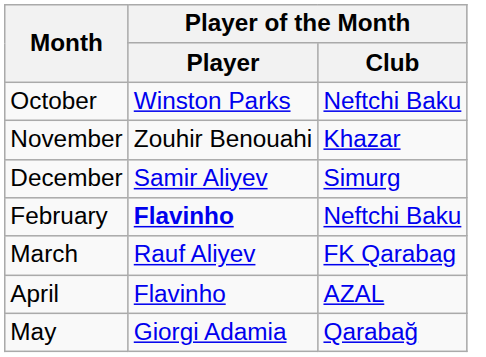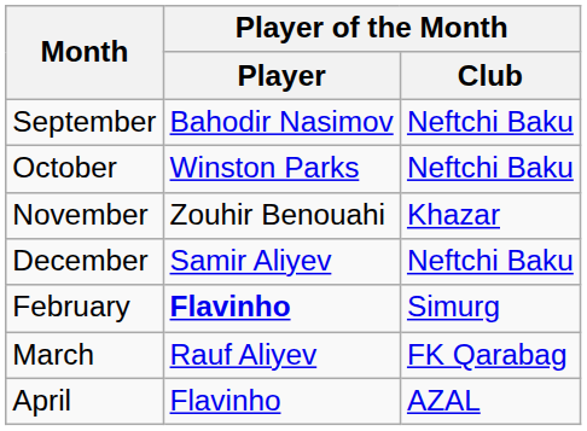 <table class="wikitable">
 <tr>
 <th rowspan=2>Month</th>
 <th colspan=2>Player of the Month</th>
 </tr>
 <tr>
 <th>Player</th>
 <th>Club</th>
+</tr>
+<tr>
+<td>September</td>
+<td> <a href='#'>Bahodir Nasimov</a></td>
+<td><a href='#'>Neftchi Baku</a></td>
 </tr>
 <tr>
 <td>October</td>
 <td> <a href='#'>Winston Parks</a></td>
 <td><a href='#'>Neftchi Baku</a></td>
 </tr>
 <tr>
 <td>November</td>
 <td> Zouhir Benouahi</td>
 <td><a href='#'>Khazar</a></td>
 </tr>
 <tr>
 <td>December</td>
 <td> <a href='#'>Samir Aliyev</a></td>
-<td><a href='#'>Simurg</a></td>
+<td><a href='#'>Neftchi Baku</a></td>
 </tr>
 <tr>
 <td>February</td>
 <td><strong> <a href='#'>Flavinho</a></strong></td>
-<td><a href='#'>Neftchi Baku</a></td>
+<td><a href='#'>Simurg</a></td>
 </tr>
 <tr>
 <td>March</td>
 <td> <a href='#'>Rauf Aliyev</a></td>
 <td><a href='#'>FK Qarabag</a></td>
 </tr>
 <tr>
 <td>April</td>
 <td> <a href='#'>Flavinho</a></td>
 <td><a href='#'>AZAL</a></td>
 </tr>
-<tr>
-<td>May</td>
-<td> <a href='#'>Giorgi Adamia</a></td>
-<td><a href='#'>Qarabağ</a></td>
-</tr>
 </table>
